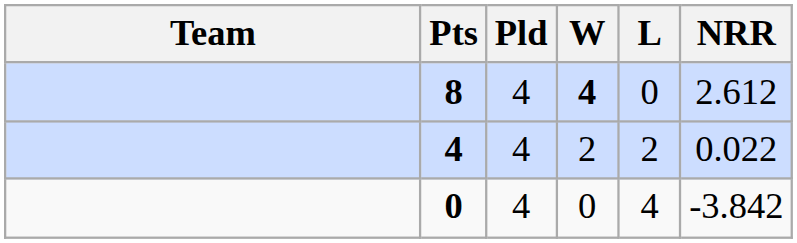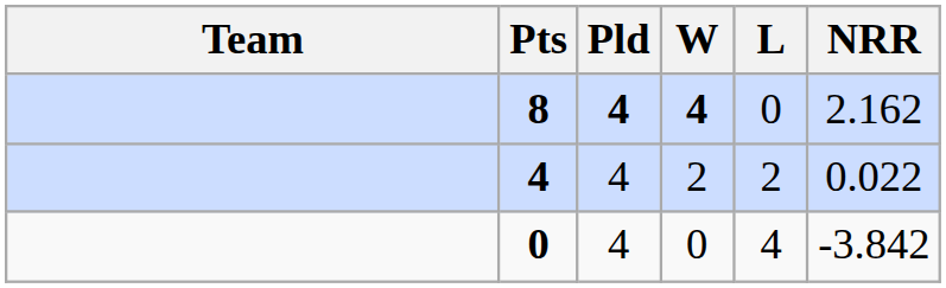 <table class="wikitable" style="text-align:center;">
 <tr>
 <th width=175>Team</th>
 <th width=20 abbr="Points">Pts</th>
 <th width=20 abbr="Played">Pld</th>
 <th width=20 abbr="Won">W</th>
 <th width=20 abbr="Lost">L</th>
 <th width=20 abbr="Net run rate">NRR</th>
 </tr>
 <tr style="background:#ccddff;">
 <td style="text-align:left;"></td>
 <td><strong>8</strong></td>
-<td>4</td>
+<td><strong>4</strong></td>
 <td><strong>4</strong></td>
 <td>0</td>
-<td>2.612</td>
+<td>2.162</td>
 </tr>
 <tr style="background:#ccddff;">
 <td style="text-align:left;"></td>
 <td><strong>4</strong></td>
 <td>4</td>
 <td>2</td>
 <td>2</td>
 <td>0.022</td>
 </tr>
 <tr style="background:#f9f9f9;">
 <td style="text-align:left;"></td>
 <td><strong>0</strong></td>
 <td>4</td>
 <td>0</td>
 <td>4</td>
 <td>-3.842</td>
 </tr>
 </table>
